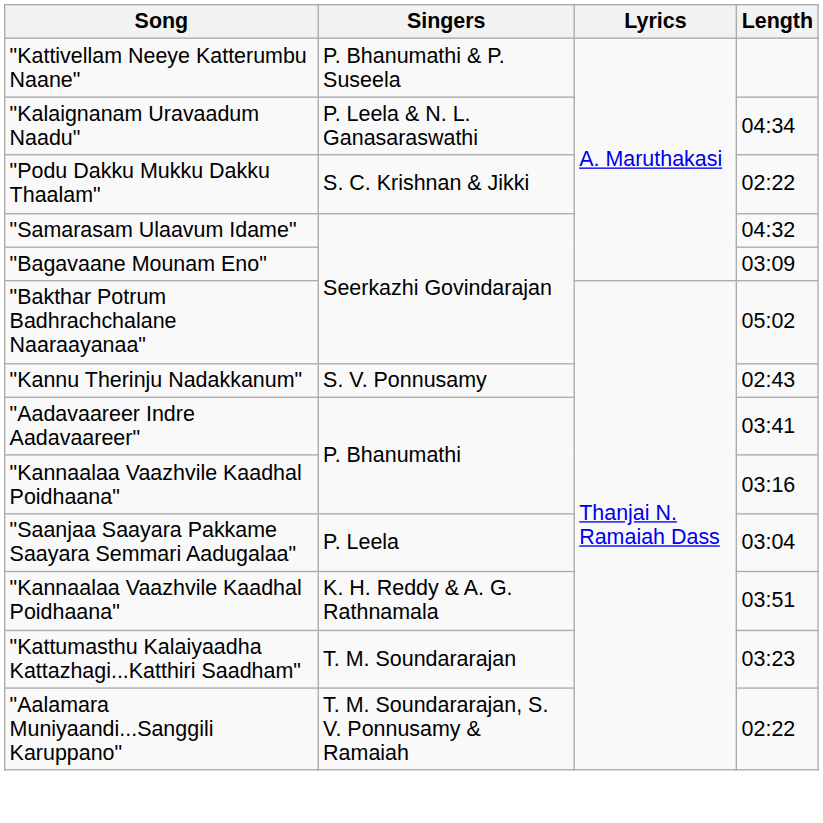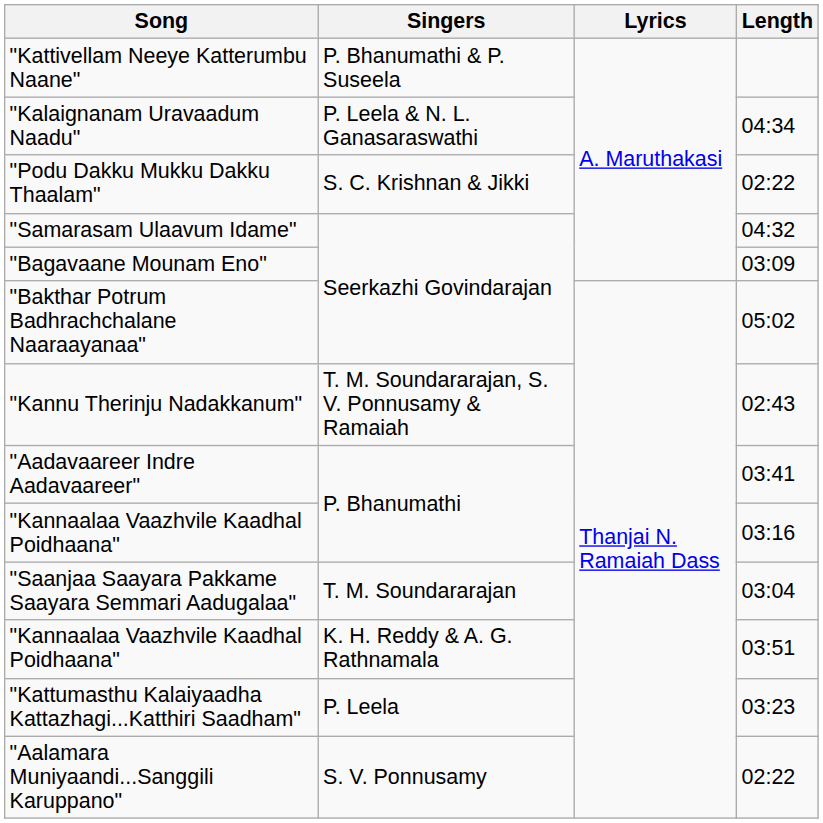 <table class="wikitable">
 <tr>
 <th>Song</th>
 <th>Singers</th>
 <th>Lyrics</th>
 <th>Length</th>
 </tr>
 <tr>
 <td>"Kattivellam Neeye Katterumbu Naane"</td>
 <td>P. Bhanumathi & P. Suseela</td>
 <td rowspan=5><a href='#'>A. Maruthakasi</a></td>
 <td></td>
 </tr>
 <tr>
 <td>"Kalaignanam Uravaadum Naadu"</td>
 <td>P. Leela & N. L. Ganasaraswathi</td>
 <td>04:34</td>
 </tr>
 <tr>
 <td>"Podu Dakku Mukku Dakku Thaalam"</td>
 <td>S. C. Krishnan & Jikki</td>
 <td>02:22</td>
 </tr>
 <tr>
 <td>"Samarasam Ulaavum Idame"</td>
 <td rowspan=3>Seerkazhi Govindarajan</td>
 <td>04:32</td>
 </tr>
 <tr>
 <td>"Bagavaane Mounam Eno"</td>
 <td>03:09</td>
 </tr>
 <tr>
 <td>"Bakthar Potrum Badhrachchalane Naaraayanaa"</td>
 <td rowspan=8><a href='#'>Thanjai N. Ramaiah Dass</a></td>
 <td>05:02</td>
 </tr>
 <tr>
 <td>"Kannu Therinju Nadakkanum"</td>
-<td>S. V. Ponnusamy</td>
+<td>T. M. Soundararajan, S. V. Ponnusamy & Ramaiah</td>
 <td>02:43</td>
 </tr>
 <tr>
 <td>"Aadavaareer Indre Aadavaareer"</td>
 <td rowspan=2>P. Bhanumathi</td>
 <td>03:41</td>
 </tr>
 <tr>
 <td>"Kannaalaa Vaazhvile Kaadhal Poidhaana"</td>
 <td>03:16</td>
 </tr>
 <tr>
 <td>"Saanjaa Saayara Pakkame Saayara Semmari Aadugalaa"</td>
-<td>P. Leela</td>
+<td>T. M. Soundararajan</td>
 <td>03:04</td>
 </tr>
 <tr>
 <td>"Kannaalaa Vaazhvile Kaadhal Poidhaana"</td>
 <td>K. H. Reddy & A. G. Rathnamala</td>
 <td>03:51</td>
 </tr>
 <tr>
 <td>"Kattumasthu Kalaiyaadha Kattazhagi...Katthiri Saadham"</td>
-<td>T. M. Soundararajan</td>
+<td>P. Leela</td>
 <td>03:23</td>
 </tr>
 <tr>
 <td>"Aalamara Muniyaandi...Sanggili Karuppano"</td>
-<td>T. M. Soundararajan, S. V. Ponnusamy & Ramaiah</td>
+<td>S. V. Ponnusamy</td>
 <td>02:22</td>
 </tr>
 </table>
